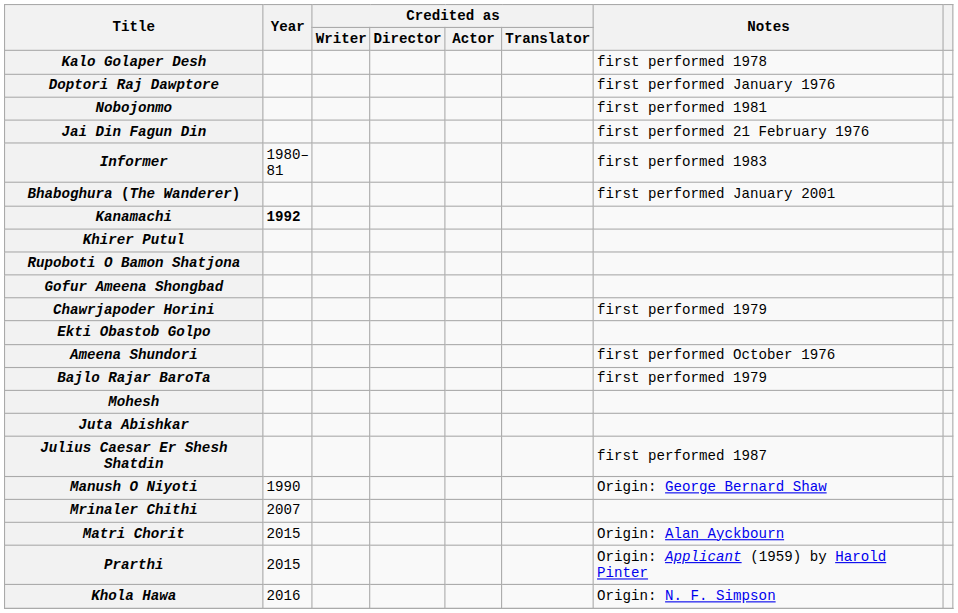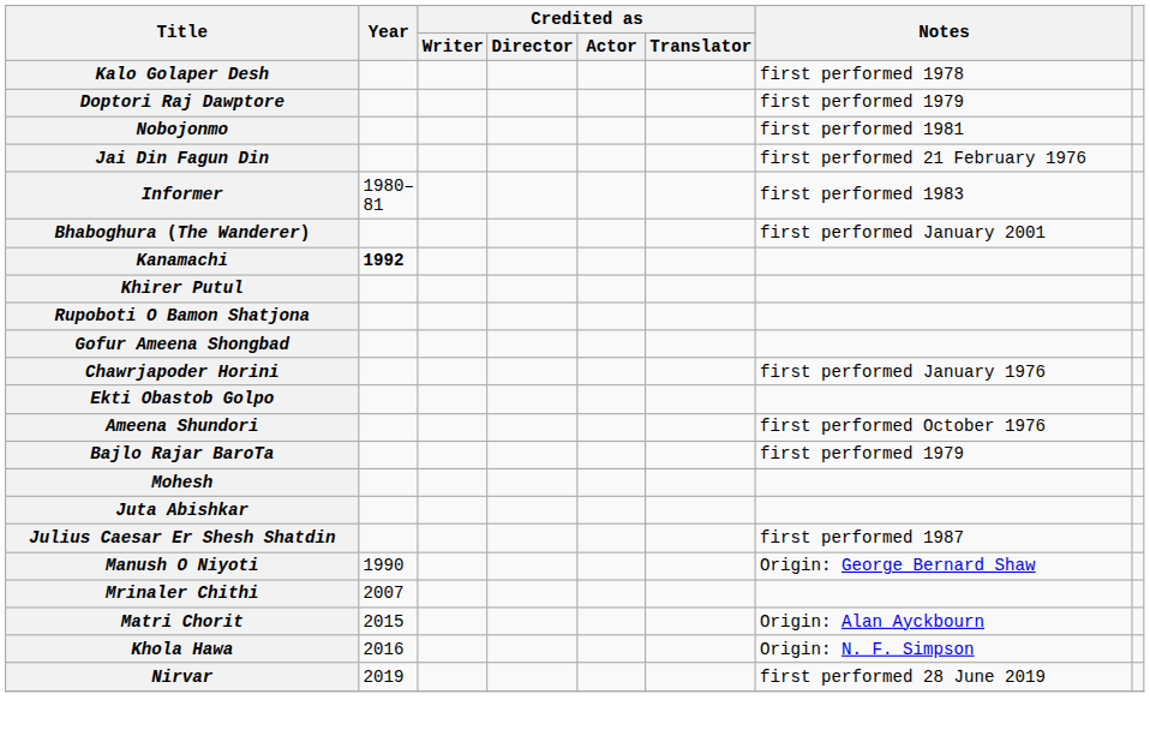 <table class="wikitable sortable plainrowheaders">
 <tr>
 <th rowspan="2" scope="col">Title</th>
 <th rowspan="2" scope="col" width="4%">Year</th>
 <th colspan="4" scope="col">Credited as</th>
 <th rowspan="2" scope="col" class="unsortable">Notes</th>
 <th rowspan="2" scope="col" width="1%" class="unsortable"></th>
 </tr>
 <tr>
 <th width=6%>Writer</th>
 <th width=6%>Director</th>
 <th width=6%>Actor</th>
 <th width=6%>Translator</th>
 </tr>
 <tr>
 <th scope="row"><em>Kalo Golaper Desh</em></th>
 <td></td>
 <td></td>
 <td></td>
 <td></td>
 <td></td>
 <td>first performed 1978</td>
 <td style="text-align:center;"></td>
 </tr>
 <tr>
 <th scope="row"><em>Doptori Raj Dawptore</em></th>
 <td></td>
 <td></td>
 <td></td>
 <td></td>
 <td></td>
-<td>first performed January 1976</td>
+<td>first performed 1979</td>
 <td style="text-align:center;"></td>
 </tr>
 <tr>
 <th scope="row"><em>Nobojonmo</em></th>
 <td></td>
 <td></td>
 <td></td>
 <td></td>
 <td></td>
 <td>first performed 1981</td>
 <td style="text-align:center;"></td>
 </tr>
 <tr>
 <th scope="row"><em>Jai Din Fagun Din</em></th>
 <td></td>
 <td></td>
 <td></td>
 <td></td>
 <td></td>
 <td>first performed 21 February 1976</td>
 <td style="text-align:center;"></td>
 </tr>
 <tr>
 <th scope="row"><em>Informer</em></th>
 <td>1980–81</td>
 <td></td>
 <td></td>
 <td></td>
 <td></td>
 <td>first performed 1983</td>
 <td style="text-align:center;"></td>
 </tr>
 <tr>
 <th scope="row"><em>Bhaboghura</em> (<em>The Wanderer</em>)</th>
 <td></td>
 <td></td>
 <td></td>
 <td></td>
 <td></td>
 <td>first performed January 2001</td>
 <td style="text-align:center;"></td>
 </tr>
 <tr>
 <th scope="row"><em>Kanamachi</em></th>
 <td><strong>1992</strong></td>
 <td></td>
 <td></td>
 <td></td>
 <td></td>
 <td></td>
 <td style="text-align:center;"></td>
 </tr>
 <tr>
 <th scope="row"><em>Khirer Putul</em></th>
 <td></td>
 <td></td>
 <td></td>
 <td></td>
 <td></td>
 <td></td>
 <td style="text-align:center;"></td>
 </tr>
 <tr>
 <th scope="row"><em>Rupoboti O Bamon Shatjona</em></th>
 <td></td>
 <td></td>
 <td></td>
 <td></td>
 <td></td>
 <td></td>
 <td style="text-align:center;"></td>
 </tr>
 <tr>
 <th scope="row"><em>Gofur Ameena Shongbad</em></th>
 <td></td>
 <td></td>
 <td></td>
 <td></td>
 <td></td>
 <td></td>
 <td style="text-align:center;"></td>
 </tr>
 <tr>
 <th scope="row"><em>Chawrjapoder Horini</em></th>
 <td></td>
 <td></td>
 <td></td>
 <td></td>
 <td></td>
-<td>first performed 1979</td>
+<td>first performed January 1976</td>
 <td style="text-align:center;"></td>
 </tr>
 <tr>
 <th scope="row"><em>Ekti Obastob Golpo</em></th>
 <td></td>
 <td></td>
 <td></td>
 <td></td>
 <td></td>
 <td></td>
 <td style="text-align:center;"></td>
 </tr>
 <tr>
 <th scope="row"><em>Ameena Shundori</em></th>
 <td></td>
 <td></td>
 <td></td>
 <td></td>
 <td></td>
 <td>first performed October 1976</td>
 <td style="text-align:center;"></td>
 </tr>
 <tr>
 <th scope="row"><em>Bajlo Rajar BaroTa</em></th>
 <td></td>
 <td></td>
 <td></td>
 <td></td>
 <td></td>
 <td>first performed 1979</td>
 <td style="text-align:center;"></td>
 </tr>
 <tr>
 <th scope="row"><em>Mohesh</em></th>
 <td></td>
 <td></td>
 <td></td>
 <td></td>
 <td></td>
 <td></td>
 <td style="text-align:center;"></td>
 </tr>
 <tr>
 <th scope="row"><em>Juta Abishkar</em></th>
 <td></td>
 <td></td>
 <td></td>
 <td></td>
 <td></td>
 <td></td>
 <td style="text-align:center;"></td>
 </tr>
 <tr>
 <th scope="row"><em>Julius Caesar Er Shesh Shatdin</em></th>
 <td></td>
 <td></td>
 <td></td>
 <td></td>
 <td></td>
 <td>first performed 1987</td>
 <td style="text-align:center;"></td>
 </tr>
 <tr>
 <th scope="row"><em>Manush O Niyoti</em></th>
 <td>1990</td>
 <td></td>
 <td></td>
 <td></td>
 <td></td>
 <td>Origin: <a href='#'>George Bernard Shaw</a></td>
 <td style="text-align:center;"></td>
 </tr>
 <tr>
 <th scope="row"><em>Mrinaler Chithi</em></th>
 <td>2007</td>
 <td></td>
 <td></td>
 <td></td>
 <td></td>
 <td></td>
 <td style="text-align:center;"></td>
 </tr>
 <tr>
 <th scope="row"><em>Matri Chorit</em></th>
 <td>2015</td>
 <td></td>
 <td></td>
 <td></td>
 <td></td>
 <td>Origin: <a href='#'>Alan Ayckbourn</a></td>
 <td style="text-align:center;"></td>
 </tr>
 <tr>
-<th scope="row"><em>Prarthi</em></th>
-<td>2015</td>
-<td></td>
-<td></td>
-<td></td>
-<td></td>
-<td>Origin: <em><a href='#'>Applicant</a></em> (1959) by <a href='#'>Harold Pinter</a></td>
-<td style="text-align:center;"></td>
-</tr>
-<tr>
 <th scope="row"><em>Khola Hawa</em></th>
 <td>2016</td>
 <td></td>
 <td></td>
 <td></td>
 <td></td>
 <td>Origin: <a href='#'>N. F. Simpson</a></td>
 <td style="text-align:center;"></td>
 </tr>
 <tr>
+<th scope="row"><em>Nirvar</em></th>
+<td>2019</td>
+<td></td>
+<td></td>
+<td></td>
+<td></td>
+<td>first performed 28 June 2019</td>
+<td style="text-align:center;"></td>
+</tr>
+<tr>
 </tr>
 </table>
